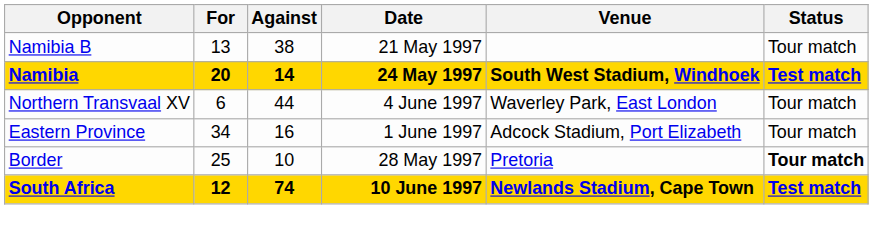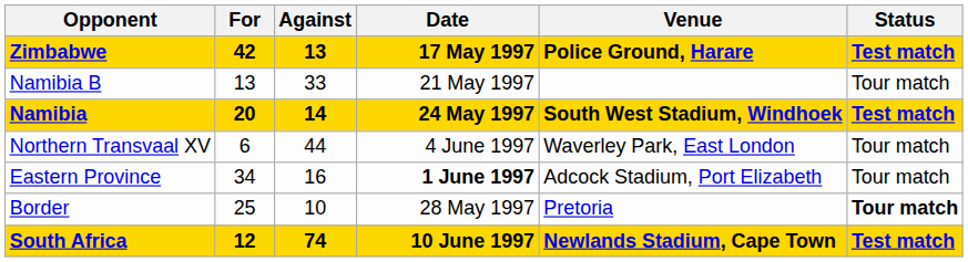 <table class=wikitable>
 <tr>
 <th>Opponent</th>
 <th>For</th>
 <th>Against</th>
 <th>Date</th>
 <th>Venue</th>
 <th>Status</th>
 </tr>
+<tr bgcolor=gold>
+<td><strong><a href='#'>Zimbabwe</a></strong></td>
+<td align=center width=40><strong>42</strong></td>
+<td align=center width=40><strong>13</strong></td>
+<td width=140 align=right><strong>17 May 1997</strong></td>
+<td><strong>Police Ground, <a href='#'>Harare</a></strong></td>
+<td><strong><a href='#'>Test match</a></strong></td>
+</tr>
 <tr bgcolor=#fdfdfd>
 <td><a href='#'>Namibia B</a></td>
 <td align=center width=40>13</td>
-<td align=center width=40>38</td>
+<td align=center width=40>33</td>
 <td width=140 align=right>21 May 1997</td>
 <td></td>
 <td>Tour match</td>
 </tr>
 <tr bgcolor=gold>
 <td><strong><a href='#'>Namibia</a></strong></td>
 <td align=center width=40><strong>20</strong></td>
 <td align=center width=40><strong>14</strong></td>
 <td width=140 align=right><strong>24 May 1997</strong></td>
 <td><strong>South West Stadium, <a href='#'>Windhoek</a></strong></td>
 <td><strong><a href='#'>Test match</a></strong></td>
 </tr>
 <tr bgcolor=#fdfdfd>
 <td><a href='#'>Northern Transvaal</a> XV</td>
 <td align=center width=40>6</td>
 <td align=center width=40>44</td>
 <td width=140 align=right>4 June 1997</td>
 <td>Waverley Park, <a href='#'>East London</a></td>
 <td>Tour match</td>
 </tr>
 <tr bgcolor=#fdfdfd>
 <td><a href='#'>Eastern Province</a></td>
 <td align=center width=40>34</td>
 <td align=center width=40>16</td>
-<td width=140 align=right>1 June 1997</td>
+<td width=140 align=right><strong>1 June 1997</strong></td>
 <td>Adcock Stadium, <a href='#'>Port Elizabeth</a></td>
 <td>Tour match</td>
 </tr>
 <tr bgcolor=#fdfdfd>
 <td><a href='#'>Border</a></td>
 <td align=center width=40>25</td>
 <td align=center width=40>10</td>
 <td width=140 align=right>28 May 1997</td>
 <td><a href='#'>Pretoria</a></td>
 <td><strong>Tour match</strong></td>
 </tr>
 <tr bgcolor=gold>
 <td><strong><a href='#'>South Africa</a></strong></td>
 <td align=center width=40><strong>12</strong></td>
 <td align=center width=40><strong>74</strong></td>
 <td width=140 align=right><strong>10 June 1997</strong></td>
 <td><strong><a href='#'>Newlands Stadium</a>, Cape Town</strong></td>
 <td><strong><a href='#'>Test match</a></strong></td>
 </tr>
 </table>
